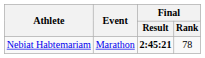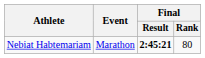 <table class="wikitable" style="font-size:90%">
 <tr>
 <th rowspan="2">Athlete</th>
 <th rowspan="2">Event</th>
 <th colspan="2">Final</th>
 </tr>
 <tr style="font-size:95%">
 <th>Result</th>
 <th>Rank</th>
 </tr>
 <tr align=center>
 <td align=left><a href='#'>Nebiat Habtemariam</a></td>
 <td align=left><a href='#'>Marathon</a></td>
 <td><strong>2:45:21</strong></td>
-<td>78</td>
+<td>80</td>
 </tr>
 </table>
